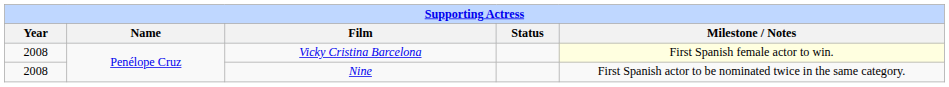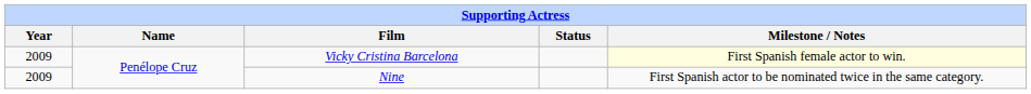 <table class="wikitable" style="text-align: center">
 <tr ---- bgcolor="#bfd7ff">
 <td colspan=5 align=center><strong><a href='#'>Supporting Actress</a></strong></td>
 </tr>
 <tr ---- bgcolor="#ebf5ff">
 <th width="75">Year</th>
 <th width="200">Name</th>
 <th width="350">Film</th>
 <th width="75">Status</th>
 <th width="500">Milestone / Notes</th>
 </tr>
 <tr>
-<td style="text-align: center">2008</td>
+<td style="text-align: center">2009</td>
 <td rowspan="2"><a href='#'>Penélope Cruz</a></td>
 <td><em><a href='#'>Vicky Cristina Barcelona</a></em></td>
 <td></td>
 <td style="background: lightyellow;">First Spanish female actor to win.</td>
 </tr>
 <tr>
-<td style="text-align: center">2008</td>
+<td style="text-align: center">2009</td>
 <td><em><a href='#'>Nine</a></em></td>
 <td></td>
 <td>First Spanish actor to be nominated twice in the same category.</td>
 </tr>
 </table>
